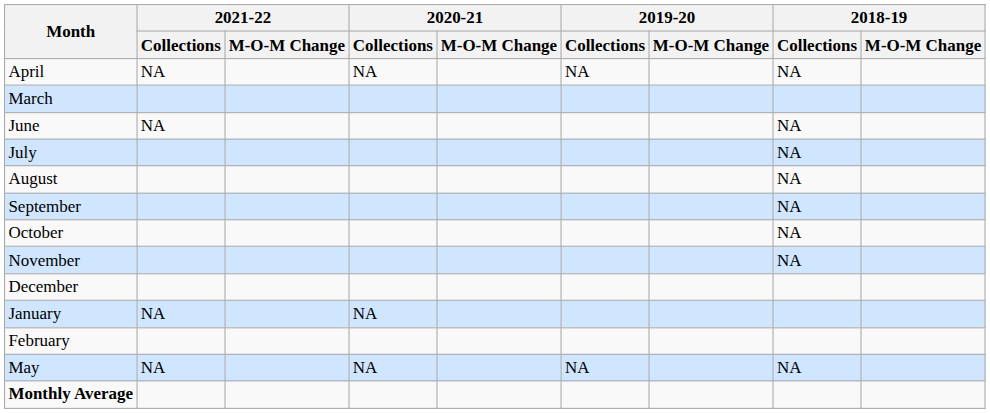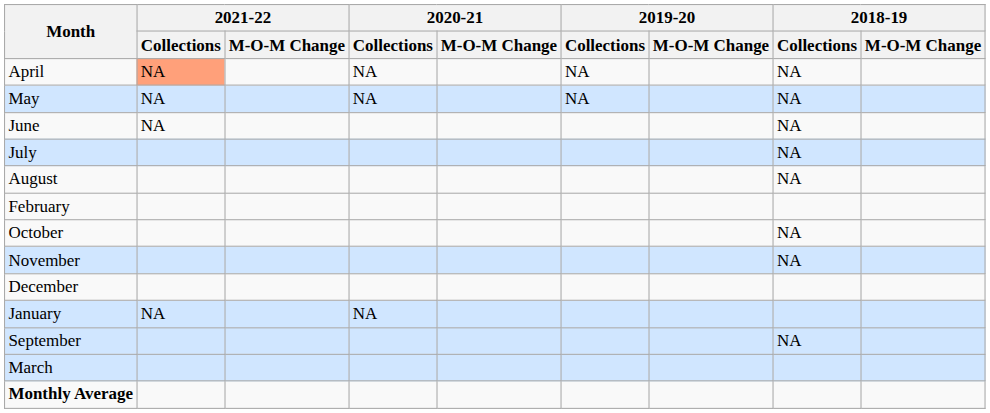 <table class="wikitable sortable">
 <tr>
 <th rowspan="2">Month</th>
 <th colspan=2>2021-22</th>
 <th colspan=2>2020-21</th>
 <th colspan=2>2019-20</th>
 <th colspan=2>2018-19</th>
 </tr>
 <tr>
 <th>Collections</th>
 <th>M-O-M Change</th>
 <th>Collections</th>
 <th>M-O-M Change</th>
 <th>Collections</th>
 <th>M-O-M Change</th>
 <th>Collections</th>
 <th>M-O-M Change</th>
 </tr>
 <tr>
 <td>April</td>
-<td>NA</td>
+<td style="background: lightsalmon;">NA</td>
 <td></td>
 <td>NA</td>
 <td></td>
 <td>NA</td>
 <td></td>
 <td>NA</td>
 <td></td>
 </tr>
 <tr style="background:#D0E6FF">
-<td>March</td>
+<td>May</td>
+<td>NA</td>
 <td></td>
+<td>NA</td>
 <td></td>
+<td>NA</td>
 <td></td>
-<td></td>
-<td></td>
-<td></td>
-<td></td>
+<td>NA</td>
 <td></td>
 </tr>
 <tr>
 <td>June</td>
 <td>NA</td>
 <td></td>
 <td></td>
 <td></td>
 <td></td>
 <td></td>
 <td>NA</td>
 <td></td>
 </tr>
 <tr style="background:#D0E6FF">
 <td>July</td>
 <td></td>
 <td></td>
 <td></td>
 <td></td>
 <td></td>
 <td></td>
 <td>NA</td>
 <td></td>
 </tr>
 <tr>
 <td>August</td>
 <td></td>
 <td></td>
 <td></td>
 <td></td>
 <td></td>
 <td></td>
 <td>NA</td>
 <td></td>
 </tr>
-<tr style="background:#D0E6FF">
-<td>September</td>
+<tr>
+<td>February</td>
 <td></td>
 <td></td>
 <td></td>
 <td></td>
 <td></td>
 <td></td>
-<td>NA</td>
+<td></td>
 <td></td>
 </tr>
 <tr>
 <td>October</td>
 <td></td>
 <td></td>
 <td></td>
 <td></td>
 <td></td>
 <td></td>
 <td>NA</td>
 <td></td>
 </tr>
 <tr style="background:#D0E6FF">
 <td>November</td>
 <td></td>
 <td></td>
 <td></td>
 <td></td>
 <td></td>
 <td></td>
 <td>NA</td>
 <td></td>
 </tr>
 <tr>
 <td>December</td>
 <td></td>
 <td></td>
 <td></td>
 <td></td>
 <td></td>
 <td></td>
 <td></td>
 <td></td>
 </tr>
 <tr style="background:#D0E6FF">
 <td>January</td>
 <td>NA</td>
 <td></td>
 <td>NA</td>
 <td></td>
 <td></td>
 <td></td>
 <td></td>
 <td></td>
 </tr>
-<tr>
-<td>February</td>
+<tr style="background:#D0E6FF">
+<td>September</td>
+<td></td>
+<td></td>
+<td></td>
+<td></td>
+<td></td>
+<td></td>
+<td>NA</td>
+<td></td>
+</tr>
+<tr style="background:#D0E6FF">
+<td>March</td>
 <td></td>
 <td></td>
 <td></td>
 <td></td>
 <td></td>
 <td></td>
 <td></td>
-<td></td>
-</tr>
-<tr style="background:#D0E6FF">
-<td>May</td>
-<td>NA</td>
-<td></td>
-<td>NA</td>
-<td></td>
-<td>NA</td>
-<td></td>
-<td>NA</td>
 <td></td>
 </tr>
 <tr>
 <td><strong>Monthly Average</strong></td>
 <td><strong></strong></td>
 <td><strong></strong></td>
 <td><strong></strong></td>
 <td></td>
 <td><strong></strong></td>
 <td></td>
 <td><strong></strong></td>
 <td></td>
 </tr>
 </table>
